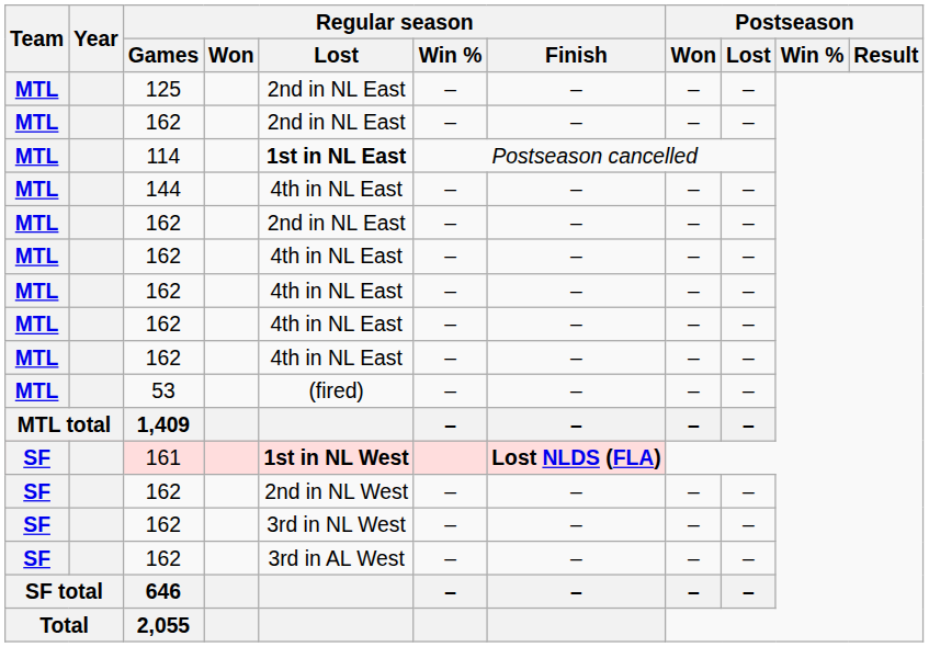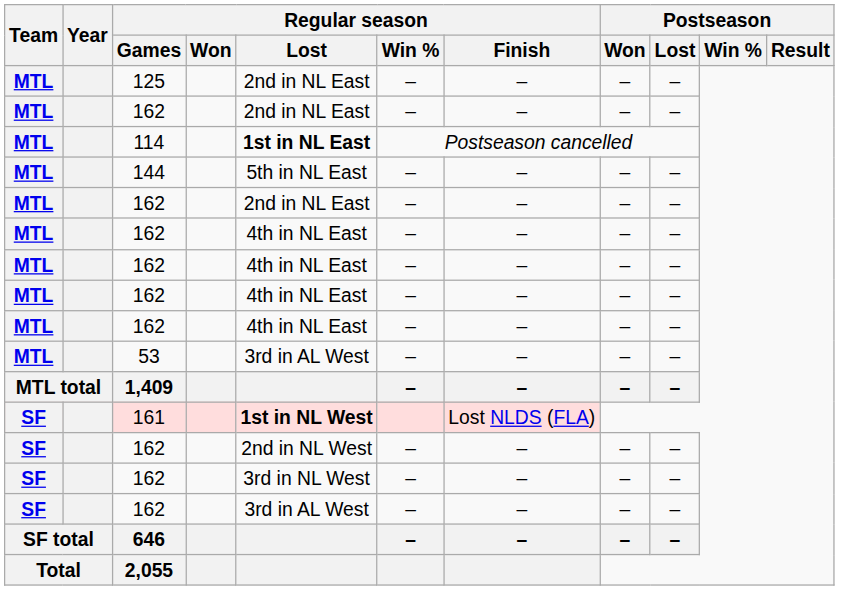 <table class="wikitable" style="font-size: 95%; text-align:center;">
 <tr>
 <th rowspan="2">Team</th>
 <th rowspan="2">Year</th>
 <th colspan="5">Regular season</th>
 <th colspan="4">Postseason</th>
 </tr>
 <tr>
 <th>Games</th>
 <th>Won</th>
 <th>Lost</th>
 <th>Win %</th>
 <th>Finish</th>
 <th>Won</th>
 <th>Lost</th>
 <th>Win %</th>
 <th>Result</th>
 </tr>
 <tr>
 <th><a href='#'>MTL</a></th>
 <th></th>
 <td>125</td>
 <td></td>
 <td>2nd in NL East</td>
 <td>–</td>
 <td>–</td>
 <td>–</td>
 <td>–</td>
 </tr>
 <tr>
 <th><a href='#'>MTL</a></th>
 <th></th>
 <td>162</td>
 <td></td>
 <td>2nd in NL East</td>
 <td>–</td>
 <td>–</td>
 <td>–</td>
 <td>–</td>
 </tr>
 <tr>
 <th><a href='#'>MTL</a></th>
 <th></th>
 <td>114</td>
 <td></td>
 <td><strong>1st in NL East</strong></td>
 <td colspan=4><em>Postseason cancelled</em></td>
 </tr>
 <tr>
 <th><a href='#'>MTL</a></th>
 <th></th>
 <td>144</td>
 <td></td>
-<td>4th in NL East</td>
+<td>5th in NL East</td>
 <td>–</td>
 <td>–</td>
 <td>–</td>
 <td>–</td>
 </tr>
 <tr>
 <th><a href='#'>MTL</a></th>
 <th></th>
 <td>162</td>
 <td></td>
 <td>2nd in NL East</td>
 <td>–</td>
 <td>–</td>
 <td>–</td>
 <td>–</td>
 </tr>
 <tr>
 <th><a href='#'>MTL</a></th>
 <th></th>
 <td>162</td>
 <td></td>
 <td>4th in NL East</td>
 <td>–</td>
 <td>–</td>
 <td>–</td>
 <td>–</td>
 </tr>
 <tr>
 <th><a href='#'>MTL</a></th>
 <th></th>
 <td>162</td>
 <td></td>
 <td>4th in NL East</td>
 <td>–</td>
 <td>–</td>
 <td>–</td>
 <td>–</td>
 </tr>
 <tr>
 <th><a href='#'>MTL</a></th>
 <th></th>
 <td>162</td>
 <td></td>
 <td>4th in NL East</td>
 <td>–</td>
 <td>–</td>
 <td>–</td>
 <td>–</td>
 </tr>
 <tr>
 <th><a href='#'>MTL</a></th>
 <th></th>
 <td>162</td>
 <td></td>
 <td>4th in NL East</td>
 <td>–</td>
 <td>–</td>
 <td>–</td>
 <td>–</td>
 </tr>
 <tr>
 <th><a href='#'>MTL</a></th>
 <th></th>
 <td>53</td>
 <td></td>
-<td>(fired)</td>
+<td>3rd in AL West</td>
 <td>–</td>
 <td>–</td>
 <td>–</td>
 <td>–</td>
 </tr>
 <tr>
 <th colspan="2">MTL total</th>
 <th>1,409</th>
 <th></th>
 <th></th>
 <th>–</th>
 <th>–</th>
 <th>–</th>
 <th>–</th>
 </tr>
 <tr style="background:#fdd;" !>
 <th><a href='#'>SF</a></th>
 <th></th>
 <td>161</td>
 <td></td>
 <td><strong>1st in NL West</strong></td>
 <td></td>
-<td><strong>Lost <a href='#'>NLDS</a> (<a href='#'>FLA</a>)</strong></td>
+<td>Lost <a href='#'>NLDS</a> (<a href='#'>FLA</a>)</td>
 </tr>
 <tr>
 <th><a href='#'>SF</a></th>
 <th></th>
 <td>162</td>
 <td></td>
 <td>2nd in NL West</td>
 <td>–</td>
 <td>–</td>
 <td>–</td>
 <td>–</td>
 </tr>
 <tr>
 <th><a href='#'>SF</a></th>
 <th></th>
 <td>162</td>
 <td></td>
 <td>3rd in NL West</td>
 <td>–</td>
 <td>–</td>
 <td>–</td>
 <td>–</td>
 </tr>
 <tr>
 <th><a href='#'>SF</a></th>
 <th></th>
 <td>162</td>
 <td></td>
 <td>3rd in AL West</td>
 <td>–</td>
 <td>–</td>
 <td>–</td>
 <td>–</td>
 </tr>
 <tr>
 <th colspan="2">SF total</th>
 <th>646</th>
 <th></th>
 <th></th>
 <th>–</th>
 <th>–</th>
 <th>–</th>
 <th>–</th>
 </tr>
 <tr>
 <th colspan="2">Total</th>
 <th>2,055</th>
 <th></th>
 <th></th>
 <th></th>
 <th></th>
 </tr>
 </table>
